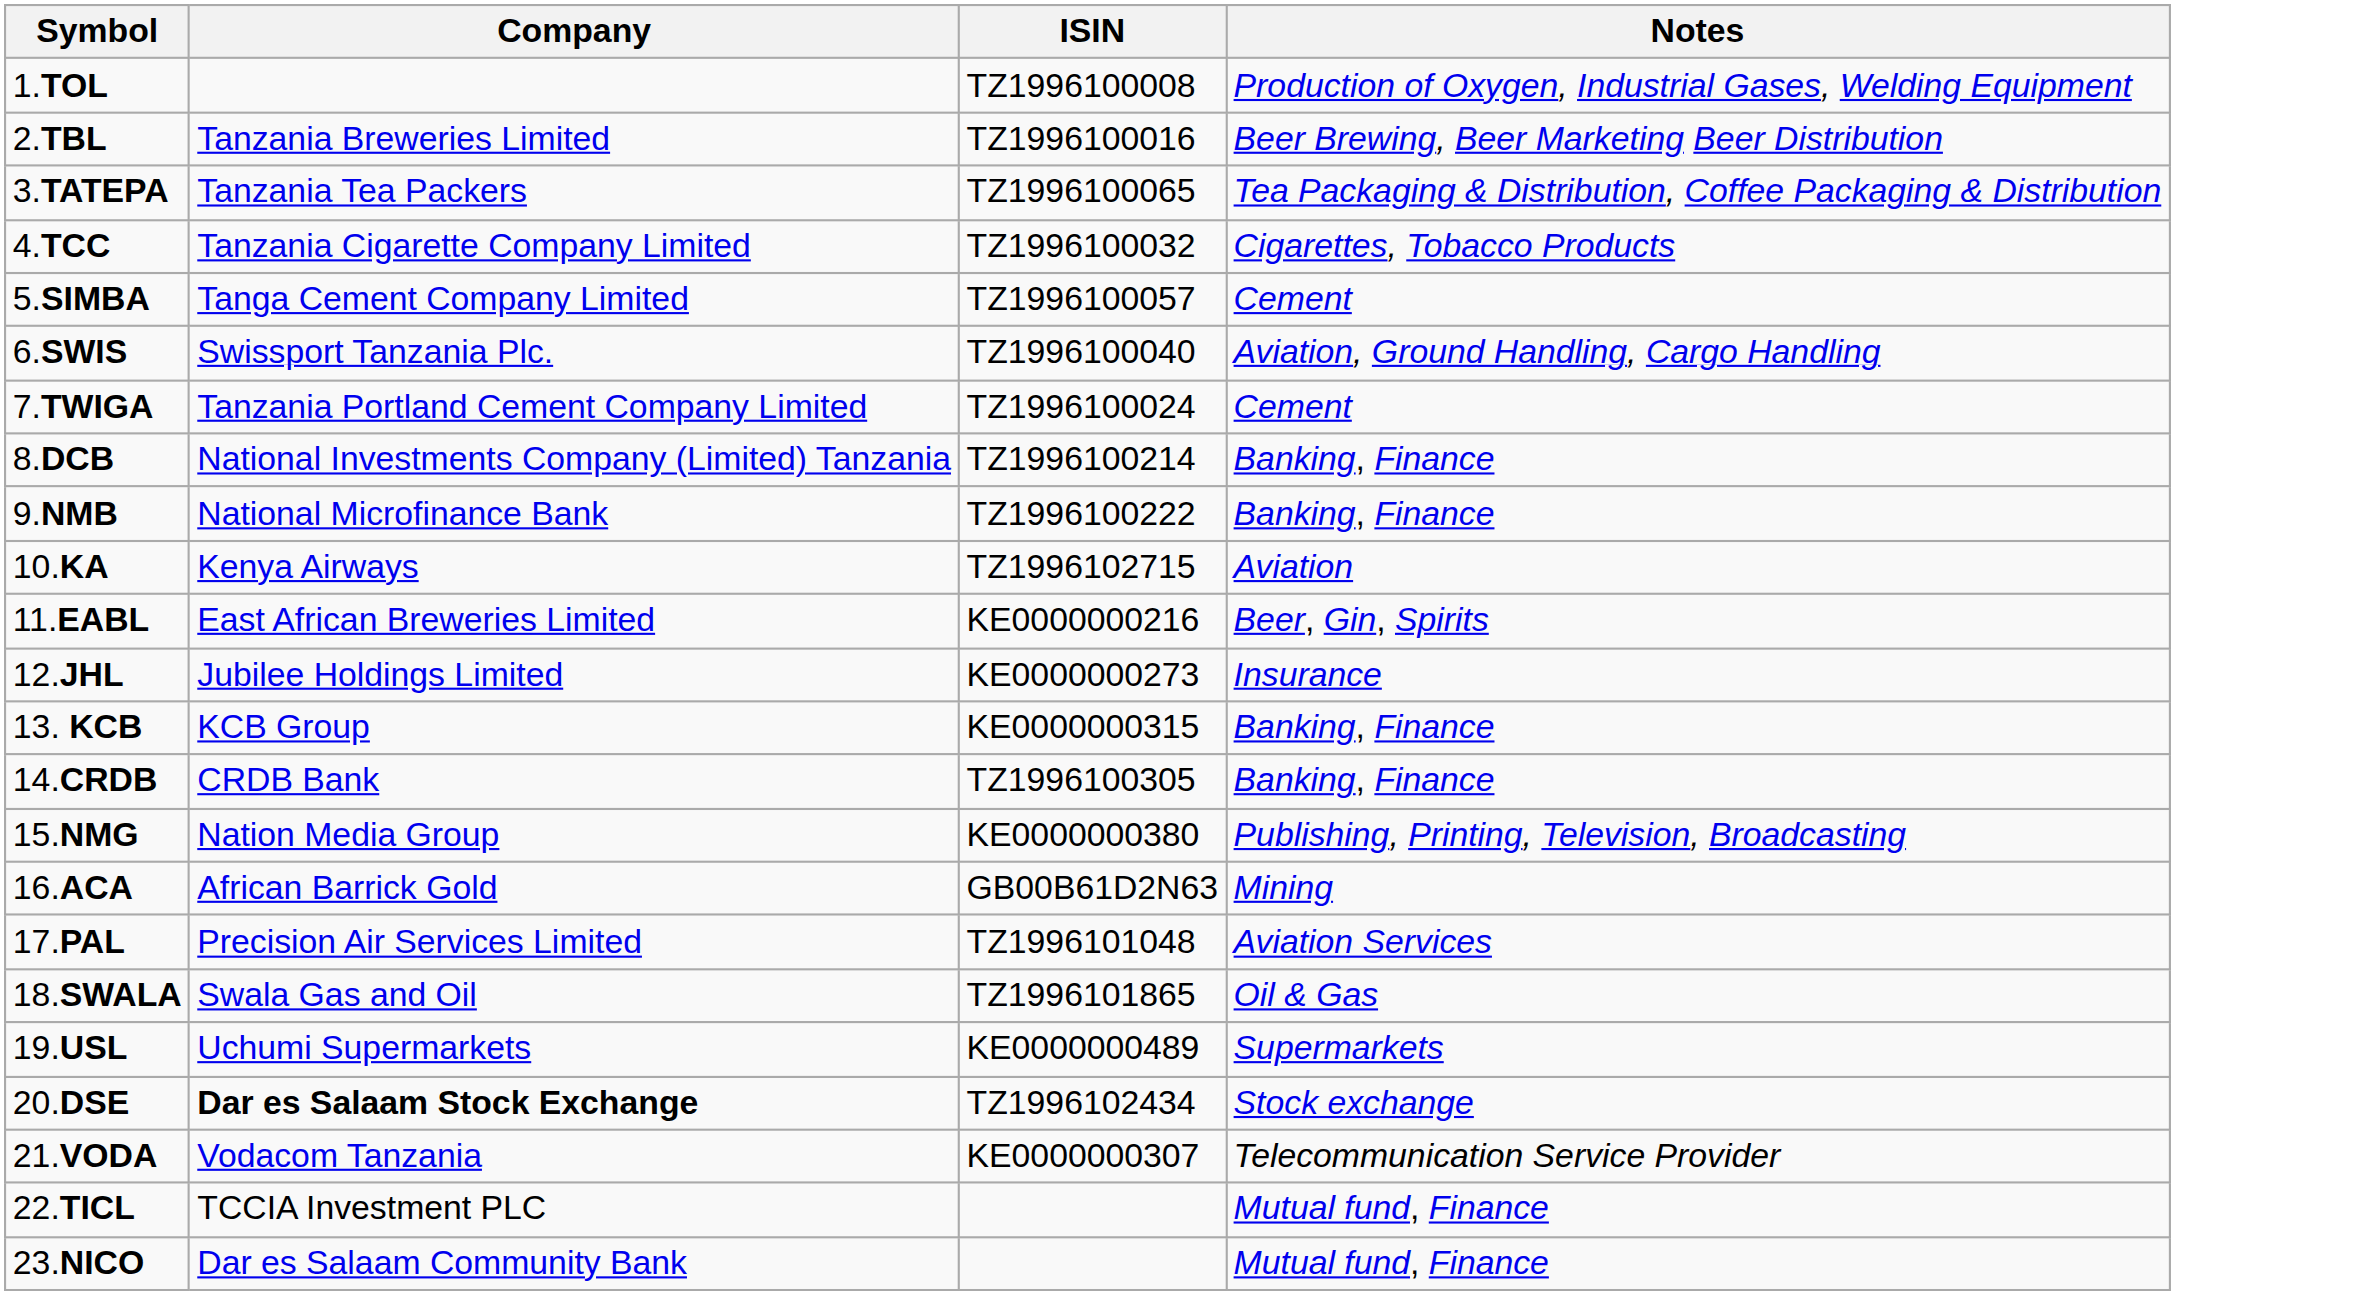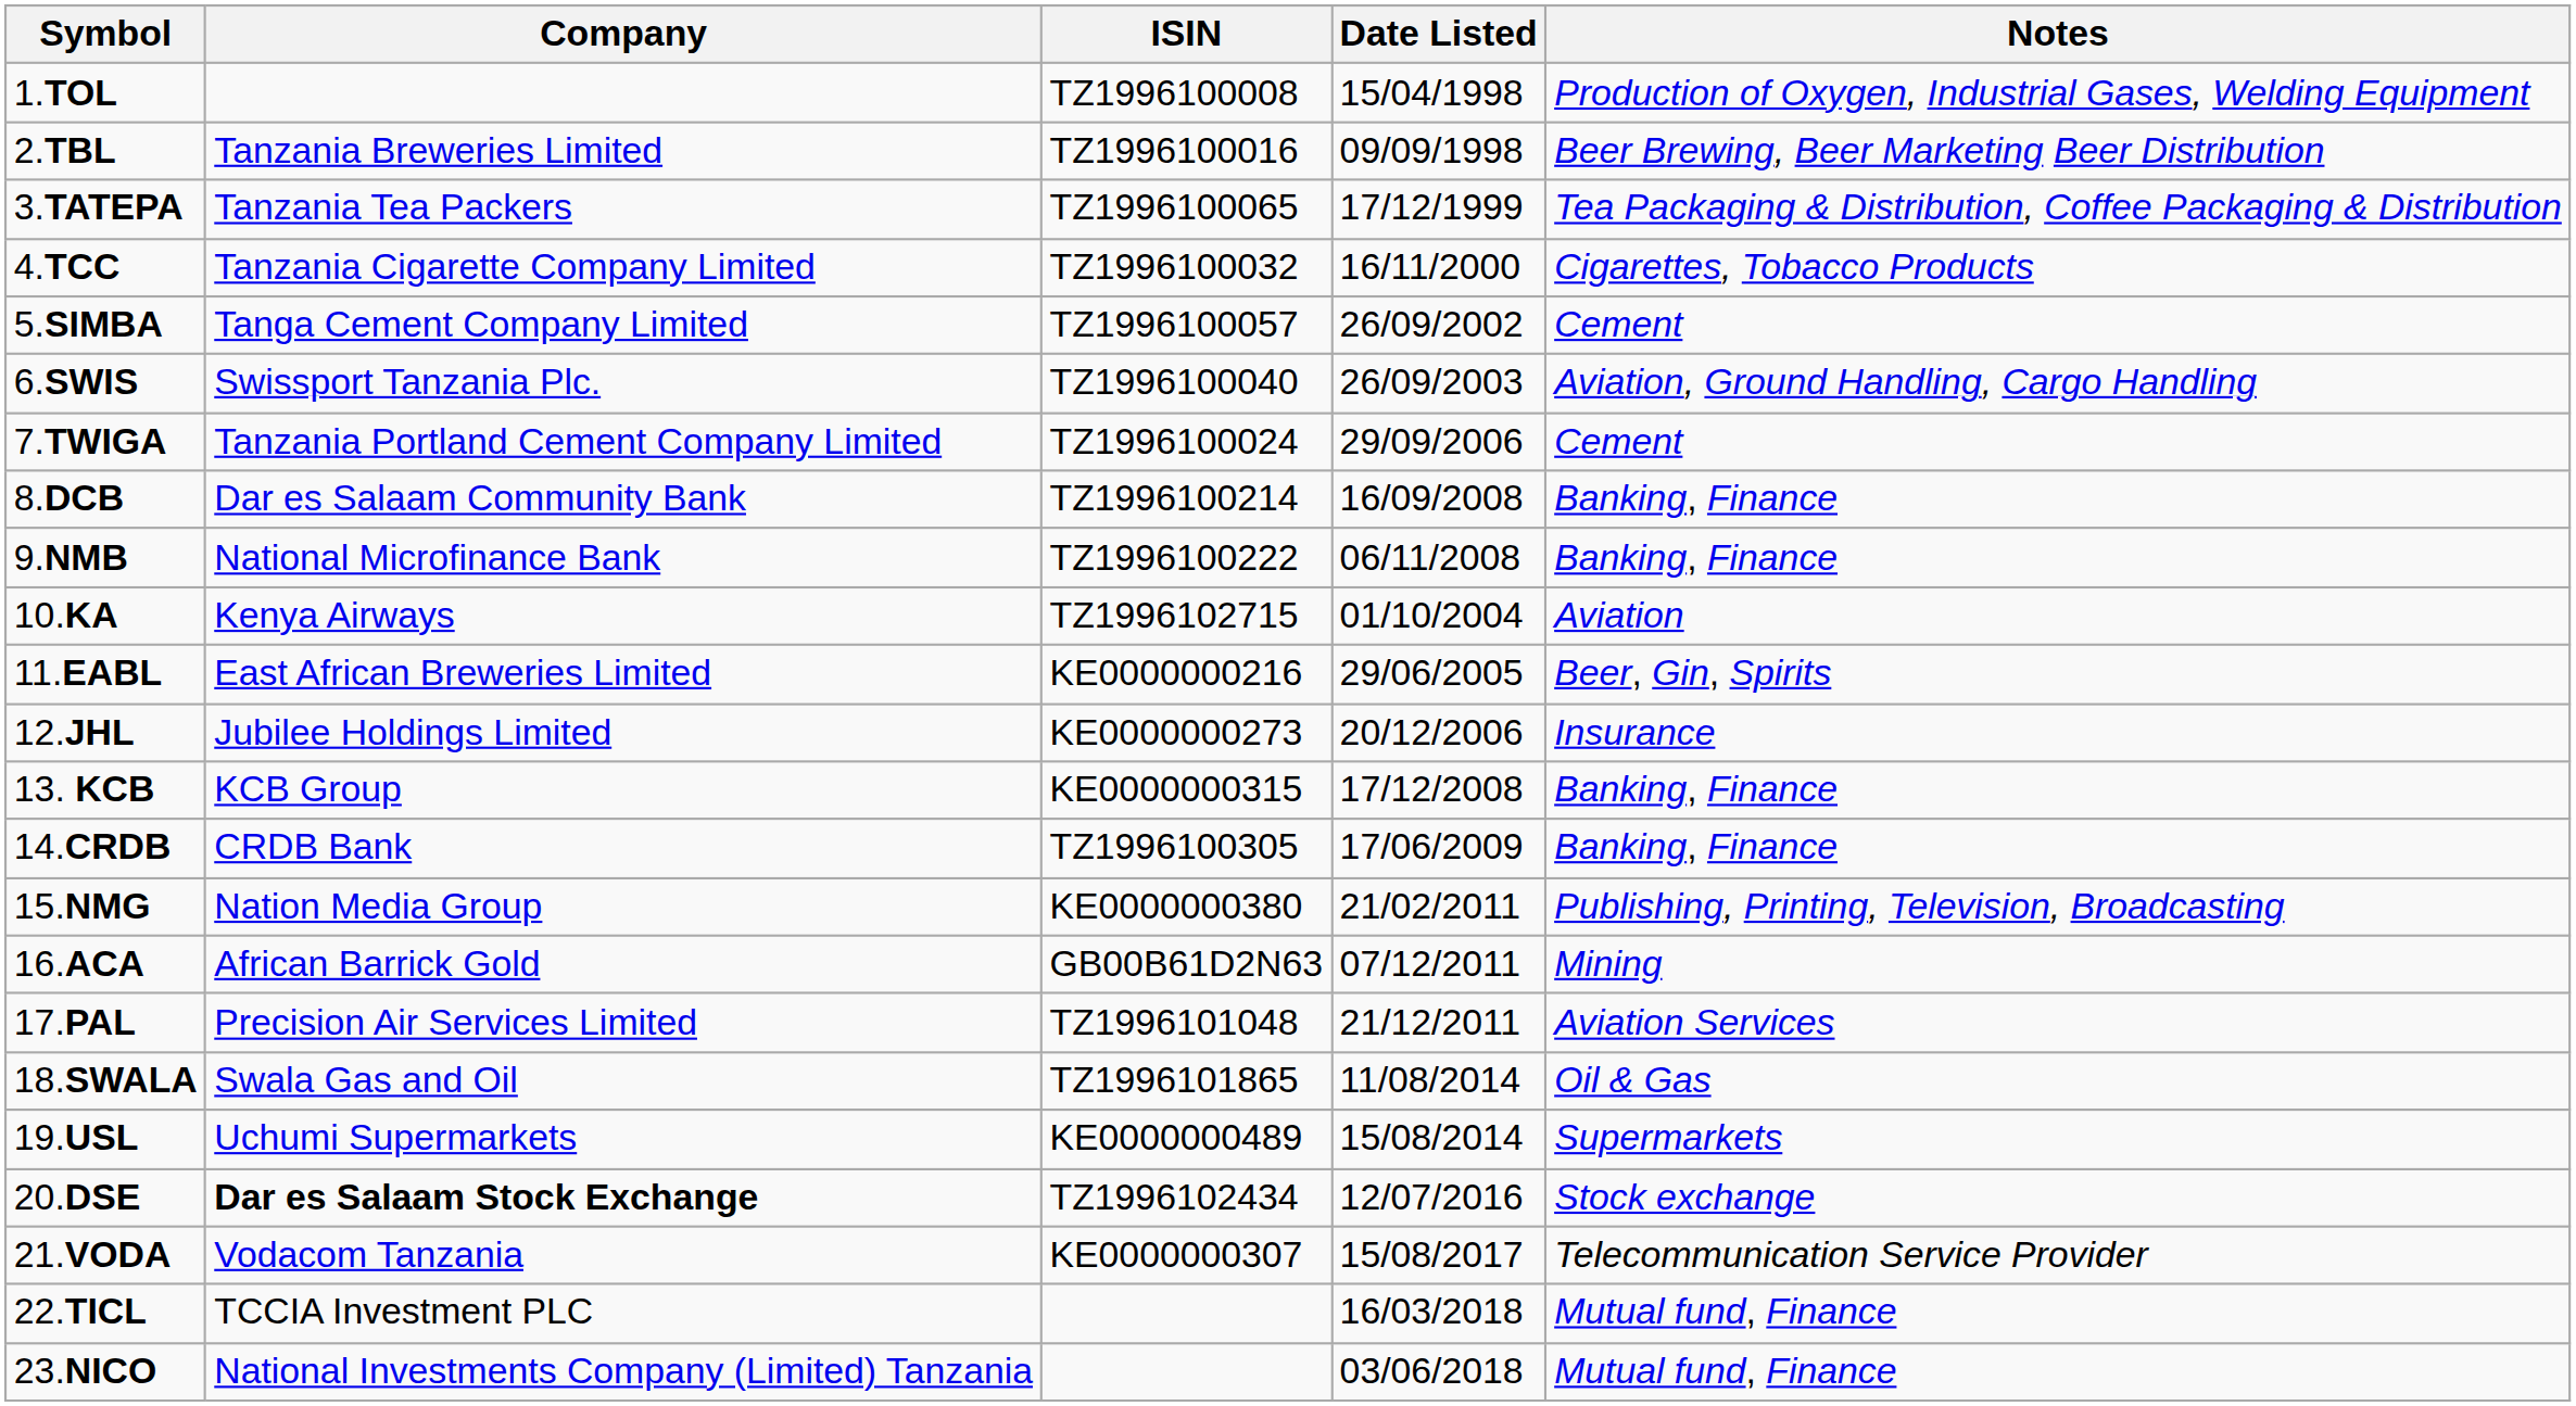 <table class="wikitable">
 <tr>
 <th>Symbol</th>
 <th>Company</th>
 <th>ISIN</th>
+<th>Date Listed</th>
 <th>Notes</th>
 </tr>
 <tr>
 <td>1.<strong>TOL</strong></td>
 <td></td>
 <td>TZ1996100008</td>
+<td>15/04/1998</td>
 <td><em><a href='#'>Production of Oxygen</a>, <a href='#'>Industrial Gases</a>, <a href='#'>Welding Equipment</a></em></td>
 </tr>
 <tr>
 <td>2.<strong>TBL</strong></td>
 <td><a href='#'>Tanzania Breweries Limited</a></td>
 <td>TZ1996100016</td>
+<td>09/09/1998</td>
 <td><em><a href='#'>Beer Brewing</a>, <a href='#'>Beer Marketing</a> <a href='#'>Beer Distribution</a></em></td>
 </tr>
 <tr>
 <td>3.<strong>TATEPA</strong></td>
 <td><a href='#'>Tanzania Tea Packers</a></td>
 <td>TZ1996100065</td>
+<td>17/12/1999</td>
 <td><em><a href='#'>Tea Packaging & Distribution</a>, <a href='#'>Coffee Packaging & Distribution</a></em></td>
 </tr>
 <tr>
 <td>4.<strong>TCC</strong></td>
 <td><a href='#'>Tanzania Cigarette Company Limited</a></td>
 <td>TZ1996100032</td>
+<td>16/11/2000</td>
 <td><em><a href='#'>Cigarettes</a>, <a href='#'>Tobacco Products</a></em></td>
 </tr>
 <tr>
 <td>5.<strong>SIMBA</strong></td>
 <td><a href='#'>Tanga Cement Company Limited</a></td>
 <td>TZ1996100057</td>
+<td>26/09/2002</td>
 <td><em><a href='#'>Cement</a></em></td>
 </tr>
 <tr>
 <td>6.<strong>SWIS</strong></td>
 <td><a href='#'>Swissport Tanzania Plc.</a></td>
 <td>TZ1996100040</td>
+<td>26/09/2003</td>
 <td><em><a href='#'>Aviation</a>, <a href='#'>Ground Handling</a>, <a href='#'>Cargo Handling</a></em></td>
 </tr>
 <tr>
 <td>7.<strong>TWIGA</strong></td>
 <td><a href='#'>Tanzania Portland Cement Company Limited</a></td>
 <td>TZ1996100024</td>
+<td>29/09/2006</td>
 <td><em><a href='#'>Cement</a></em></td>
 </tr>
 <tr>
 <td>8.<strong>DCB</strong></td>
-<td><a href='#'>National Investments Company (Limited) Tanzania</a></td>
+<td><a href='#'>Dar es Salaam Community Bank</a></td>
 <td>TZ1996100214</td>
+<td>16/09/2008</td>
 <td><em><a href='#'>Banking</a></em>, <em><a href='#'>Finance</a></em></td>
 </tr>
 <tr>
 <td>9.<strong>NMB</strong></td>
 <td><a href='#'>National Microfinance Bank</a></td>
 <td>TZ1996100222</td>
+<td>06/11/2008</td>
 <td><em><a href='#'>Banking</a></em>, <em><a href='#'>Finance</a></em></td>
 </tr>
 <tr>
 <td>10.<strong>KA</strong></td>
 <td><a href='#'>Kenya Airways</a></td>
 <td>TZ1996102715</td>
+<td>01/10/2004</td>
 <td><em><a href='#'>Aviation</a></em></td>
 </tr>
 <tr>
 <td>11.<strong>EABL</strong></td>
 <td><a href='#'>East African Breweries Limited</a></td>
 <td>KE0000000216</td>
+<td>29/06/2005</td>
 <td><em><a href='#'>Beer</a></em>, <em><a href='#'>Gin</a></em>, <em><a href='#'>Spirits</a></em></td>
 </tr>
 <tr>
 <td>12.<strong>JHL</strong></td>
 <td><a href='#'>Jubilee Holdings Limited</a></td>
 <td>KE0000000273</td>
+<td>20/12/2006</td>
 <td><em><a href='#'>Insurance</a></em></td>
 </tr>
 <tr>
 <td>13. <strong>KCB</strong></td>
 <td><a href='#'>KCB Group</a></td>
 <td>KE0000000315</td>
+<td>17/12/2008</td>
 <td><em><a href='#'>Banking</a></em>, <em><a href='#'>Finance</a></em></td>
 </tr>
 <tr>
 <td>14.<strong>CRDB</strong></td>
 <td><a href='#'>CRDB Bank</a></td>
 <td>TZ1996100305</td>
+<td>17/06/2009</td>
 <td><em><a href='#'>Banking</a></em>, <em><a href='#'>Finance</a></em></td>
 </tr>
 <tr>
 <td>15.<strong>NMG</strong></td>
 <td><a href='#'>Nation Media Group</a></td>
 <td>KE0000000380</td>
+<td>21/02/2011</td>
 <td><em><a href='#'>Publishing</a>, <a href='#'>Printing</a>, <a href='#'>Television</a>, <a href='#'>Broadcasting</a></em></td>
 </tr>
 <tr>
 <td>16.<strong>ACA</strong></td>
 <td><a href='#'>African Barrick Gold</a></td>
 <td>GB00B61D2N63</td>
+<td>07/12/2011</td>
 <td><em><a href='#'>Mining</a></em></td>
 </tr>
 <tr>
 <td>17.<strong>PAL</strong></td>
 <td><a href='#'>Precision Air Services Limited</a></td>
 <td>TZ1996101048</td>
+<td>21/12/2011</td>
 <td><em><a href='#'>Aviation Services</a></em></td>
 </tr>
 <tr>
 <td>18.<strong>SWALA</strong></td>
 <td><a href='#'>Swala Gas and Oil</a></td>
 <td>TZ1996101865</td>
+<td>11/08/2014</td>
 <td><em><a href='#'>Oil & Gas</a></em></td>
 </tr>
 <tr>
 <td>19.<strong>USL</strong></td>
 <td><a href='#'>Uchumi Supermarkets</a></td>
 <td>KE0000000489</td>
+<td>15/08/2014</td>
 <td><em><a href='#'>Supermarkets</a></em></td>
 </tr>
 <tr>
 <td>20.<strong>DSE</strong></td>
 <td><strong>Dar es Salaam Stock Exchange</strong></td>
 <td>TZ1996102434</td>
+<td>12/07/2016</td>
 <td><em><a href='#'>Stock exchange</a></em></td>
 </tr>
 <tr>
 <td>21.<strong>VODA</strong></td>
 <td><a href='#'>Vodacom Tanzania</a></td>
 <td>KE0000000307</td>
+<td>15/08/2017</td>
 <td><em>Telecommunication Service Provider</em></td>
 </tr>
 <tr>
 <td>22.<strong>TICL</strong></td>
 <td>TCCIA Investment PLC</td>
 <td></td>
+<td>16/03/2018</td>
 <td><em><a href='#'>Mutual fund</a></em>, <em><a href='#'>Finance</a></em></td>
 </tr>
 <tr>
 <td>23.<strong>NICO</strong></td>
-<td><a href='#'>Dar es Salaam Community Bank</a></td>
+<td><a href='#'>National Investments Company (Limited) Tanzania</a></td>
 <td></td>
+<td>03/06/2018</td>
 <td><em><a href='#'>Mutual fund</a></em>, <em><a href='#'>Finance</a></em></td>
 </tr>
 </table>
